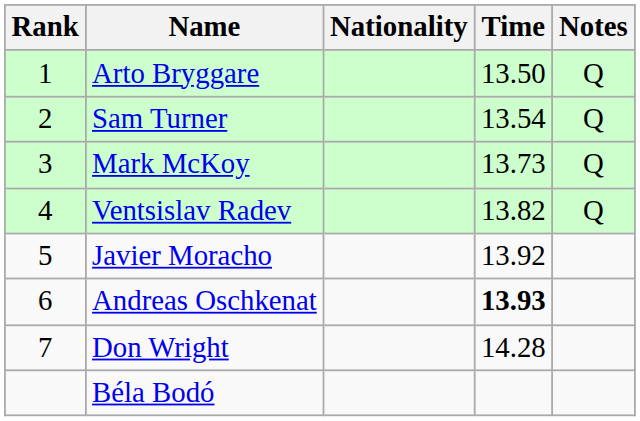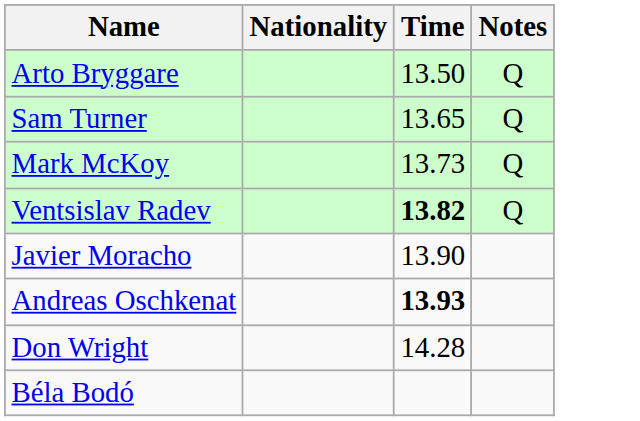 <table class="wikitable sortable" style="text-align:center">
 <tr>
-<th>Rank</th>
 <th>Name</th>
 <th>Nationality</th>
 <th>Time</th>
 <th>Notes</th>
 </tr>
 <tr style="background:#ccffcc;">
-<td align="center">1</td>
 <td align=left><a href='#'>Arto Bryggare</a></td>
 <td align=left></td>
 <td align="center">13.50</td>
 <td>Q</td>
 </tr>
 <tr style="background:#ccffcc;">
-<td align="center">2</td>
 <td align=left><a href='#'>Sam Turner</a></td>
 <td align=left></td>
-<td align="center">13.54</td>
+<td align="center">13.65</td>
 <td>Q</td>
 </tr>
 <tr style="background:#ccffcc;">
-<td align="center">3</td>
 <td align=left><a href='#'>Mark McKoy</a></td>
 <td align=left></td>
 <td align="center">13.73</td>
 <td>Q</td>
 </tr>
 <tr style="background:#ccffcc;">
-<td align="center">4</td>
 <td align=left><a href='#'>Ventsislav Radev</a></td>
 <td align=left></td>
-<td align="center">13.82</td>
+<td align="center"><strong>13.82</strong></td>
 <td>Q</td>
 </tr>
 <tr>
-<td align="center">5</td>
 <td align=left><a href='#'>Javier Moracho</a></td>
 <td align=left></td>
-<td align="center">13.92</td>
+<td align="center">13.90</td>
 <td></td>
 </tr>
 <tr>
-<td align="center">6</td>
 <td align=left><a href='#'>Andreas Oschkenat</a></td>
 <td align=left></td>
 <td align="center"><strong>13.93</strong></td>
 <td></td>
 </tr>
 <tr>
-<td align="center">7</td>
 <td align=left><a href='#'>Don Wright</a></td>
 <td align=left></td>
 <td align="center">14.28</td>
 <td></td>
 </tr>
 <tr>
-<td align="center"></td>
 <td align=left><a href='#'>Béla Bodó</a></td>
 <td align=left></td>
 <td></td>
 <td align="center"></td>
 </tr>
 </table>
